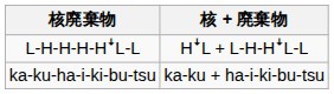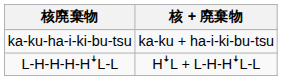 <table class="wikitable" style="text-align:center">
 <tr>
 <th>核廃棄物</th>
 <th>核 + 廃棄物</th>
 </tr>
 <tr>
+<td>ka-ku-ha-i-ki-bu-tsu</td>
+<td>ka-ku + ha-i-ki-bu-tsu</td>
+</tr>
+<tr>
 <td>L-H-H-H-HꜜL-L</td>
 <td>HꜜL + L-H-HꜜL-L</td>
 </tr>
-<tr>
-<td>ka-ku-ha-i-ki-bu-tsu</td>
-<td>ka-ku + ha-i-ki-bu-tsu</td>
-</tr>
 </table>
